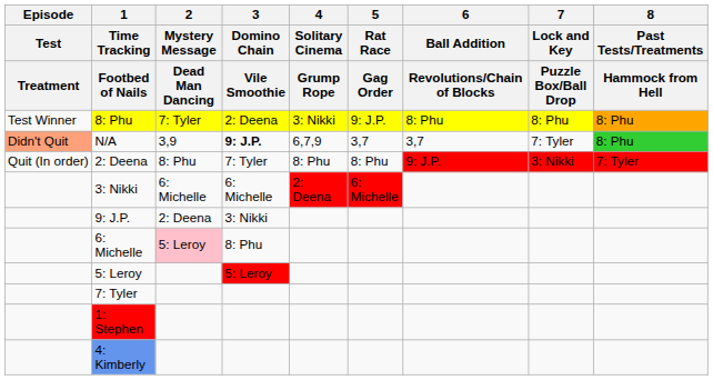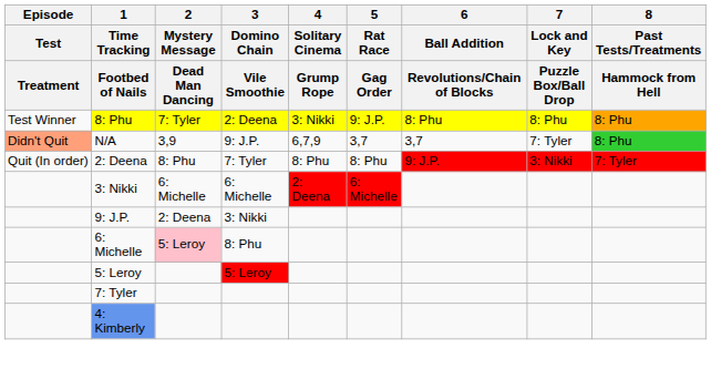 <table class="wikitable">
 <tr>
 <th width="100">Episode</th>
 <th>1</th>
 <th>2</th>
 <th>3</th>
 <th>4</th>
 <th>5</th>
 <th>6</th>
 <th>7</th>
 <th>8</th>
 </tr>
 <tr>
 <th>Test</th>
 <th>Time Tracking</th>
 <th>Mystery Message</th>
 <th>Domino Chain</th>
 <th>Solitary Cinema</th>
 <th>Rat Race</th>
 <th>Ball Addition</th>
 <th>Lock and Key</th>
 <th>Past Tests/Treatments</th>
 </tr>
 <tr>
 <th>Treatment</th>
 <th>Footbed of Nails</th>
 <th>Dead Man Dancing</th>
 <th>Vile Smoothie</th>
 <th>Grump Rope</th>
 <th>Gag Order</th>
 <th>Revolutions/Chain of Blocks</th>
 <th>Puzzle Box/Ball Drop</th>
 <th>Hammock from Hell</th>
 </tr>
 <tr>
 <td>Test Winner</td>
 <td style="background-color:yellow;">8: Phu</td>
 <td style="background-color: yellow;">7: Tyler</td>
 <td style="background-color: yellow;">2: Deena</td>
 <td style="background-color: yellow;">3: Nikki</td>
 <td style="background-color: yellow;">9: J.P.</td>
 <td style="background-color: yellow;">8: Phu</td>
 <td style="background-color: yellow;">8: Phu</td>
 <td style="background-color:orange;">8: Phu</td>
 </tr>
 <tr>
 <td style="background: lightsalmon;">Didn't Quit</td>
 <td>N/A</td>
 <td>3,9</td>
-<td><strong>9: J.P.</strong></td>
+<td>9: J.P.</td>
 <td>6,7,9</td>
 <td>3,7</td>
 <td>3,7</td>
 <td>7: Tyler</td>
 <td style="background-color:limegreen;">8: Phu</td>
 </tr>
 <tr>
 <td>Quit (In order)</td>
 <td>2: Deena</td>
 <td>8: Phu</td>
 <td>7: Tyler</td>
 <td>8: Phu</td>
 <td>8: Phu</td>
 <td style="background-color:red;">9: J.P.</td>
 <td style="background-color:red;">3: Nikki</td>
 <td style="background-color:red;">7: Tyler</td>
 </tr>
 <tr>
 <td></td>
 <td>3: Nikki</td>
 <td>6: Michelle</td>
 <td>6: Michelle</td>
 <td style="background-color:red;">2: Deena</td>
 <td style="background-color:red;">6: Michelle</td>
 <td></td>
 <td></td>
 <td></td>
 </tr>
 <tr>
 <td></td>
 <td>9: J.P.</td>
 <td>2: Deena</td>
 <td>3: Nikki</td>
 <td></td>
 <td></td>
 <td></td>
 <td></td>
 <td></td>
 </tr>
 <tr>
 <td></td>
 <td>6: Michelle</td>
 <td style="background:pink;">5: Leroy</td>
 <td>8: Phu</td>
 <td></td>
 <td></td>
 <td></td>
 <td></td>
 <td></td>
 </tr>
 <tr>
 <td></td>
 <td>5: Leroy</td>
 <td></td>
 <td style="background-color:red;">5: Leroy</td>
 <td></td>
 <td></td>
 <td></td>
 <td></td>
 <td></td>
 </tr>
 <tr>
 <td></td>
 <td>7: Tyler</td>
 <td></td>
 <td></td>
 <td></td>
 <td></td>
 <td></td>
 <td></td>
 <td></td>
 </tr>
 <tr>
 <td></td>
-<td style="background-color:red;">1: Stephen</td>
-<td></td>
-<td></td>
-<td></td>
-<td></td>
-<td></td>
-<td></td>
-<td></td>
-</tr>
-<tr>
-<td></td>
 <td style="background-color:cornflowerblue;">4: Kimberly</td>
 <td></td>
 <td></td>
 <td></td>
 <td></td>
 <td></td>
 <td></td>
 <td></td>
 </tr>
 </table>
